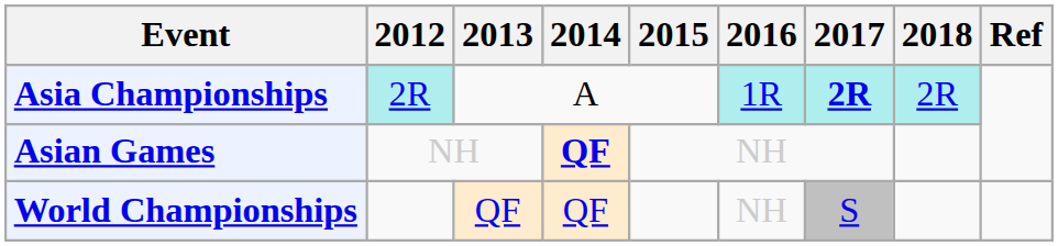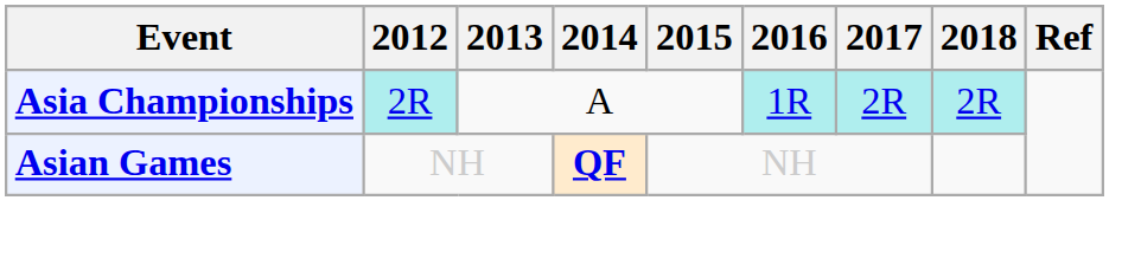 <table class="wikitable" style="font-size: 90%; text-align:center">
 <tr>
 <th>Event</th>
 <th>2012</th>
 <th>2013</th>
 <th>2014</th>
 <th>2015</th>
 <th>2016</th>
 <th>2017</th>
 <th>2018</th>
 <th>Ref</th>
 </tr>
 <tr>
 <td bgcolor="#ECF2FF"; align="left"><strong><a href='#'>Asia Championships</a></strong></td>
 <td bgcolor=AFEEEE><a href='#'>2R</a></td>
 <td colspan="3">A</td>
 <td bgcolor=AFEEEE><a href='#'>1R</a></td>
-<td bgcolor=AFEEEE><strong><a href='#'>2R</a></strong></td>
+<td bgcolor=AFEEEE><a href='#'>2R</a></td>
 <td bgcolor=AFEEEE><a href='#'>2R</a></td>
 </tr>
 <tr>
 <td bgcolor="#ECF2FF"; align="left"><strong><a href='#'>Asian Games</a></strong></td>
 <td colspan="2" style=color:#ccc>NH</td>
 <td bgcolor=FFEBCD><strong><a href='#'>QF</a></strong></td>
 <td colspan="3" style=color:#ccc>NH</td>
 <td></td>
 </tr>
-<tr>
-<td bgcolor="#ECF2FF"; align="left"><strong><a href='#'>World Championships</a></strong></td>
-<td></td>
-<td bgcolor=FFEBCD><a href='#'>QF</a></td>
-<td bgcolor=FFEBCD><a href='#'>QF</a></td>
-<td></td>
-<td style=color:#ccc>NH</td>
-<td bgcolor=silver><a href='#'>S</a></td>
-<td></td>
-<td></td>
-</tr>
 </table>
